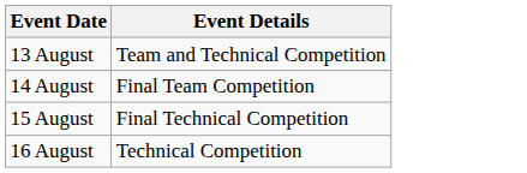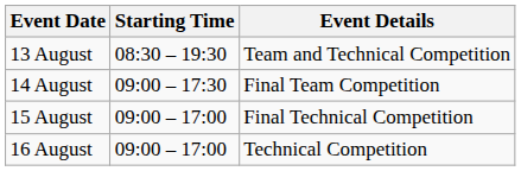 <table class="wikitable">
 <tr>
 <th>Event Date</th>
+<th>Starting Time</th>
 <th>Event Details</th>
 </tr>
 <tr>
 <td>13 August</td>
+<td>08:30 – 19:30</td>
 <td>Team and Technical Competition</td>
 </tr>
 <tr>
 <td>14 August</td>
+<td>09:00 – 17:30</td>
 <td>Final Team Competition</td>
 </tr>
 <tr>
 <td>15 August</td>
+<td>09:00 – 17:00</td>
 <td>Final Technical Competition</td>
 </tr>
 <tr>
 <td>16 August</td>
+<td>09:00 – 17:00</td>
 <td>Technical Competition</td>
 </tr>
 </table>
